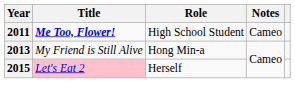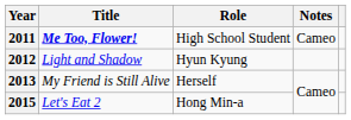 <table class="wikitable plainrowheaders sortable">
 <tr>
 <th scope="col">Year</th>
 <th scope="col">Title</th>
 <th scope="col">Role</th>
 <th scope="col">Notes</th>
 <th scope="col" class="unsortable"></th>
 </tr>
 <tr>
 <th scope="row">2011</th>
 <td><strong><em><a href='#'>Me Too, Flower!</a></em></strong></td>
 <td>High School Student</td>
 <td>Cameo</td>
 <td style="text-align:center"></td>
 </tr>
 <tr>
+<th scope="row">2012</th>
+<td><em><a href='#'>Light and Shadow</a></em></td>
+<td>Hyun Kyung</td>
+<td></td>
+<td style="text-align:center"></td>
+</tr>
+<tr>
 <th scope="row">2013</th>
 <td><em>My Friend is Still Alive</em></td>
-<td>Hong Min-a</td>
+<td>Herself</td>
 <td rowspan="2">Cameo</td>
 <td style="text-align:center"></td>
 </tr>
 <tr>
 <th scope="row">2015</th>
-<td style="background: pink;"><em><a href='#'>Let's Eat 2</a></em></td>
-<td>Herself</td>
+<td><em><a href='#'>Let's Eat 2</a></em></td>
+<td>Hong Min-a</td>
 <td style="text-align:center"></td>
 </tr>
 </table>
